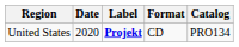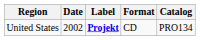 <table class="wikitable">
 <tr>
 <th>Region</th>
 <th>Date</th>
 <th>Label</th>
 <th>Format</th>
 <th>Catalog</th>
 </tr>
 <tr>
 <td>United States</td>
-<td>2020</td>
+<td>2002</td>
 <td><strong><a href='#'>Projekt</a></strong></td>
 <td>CD</td>
 <td>PRO134</td>
 </tr>
 </table>
